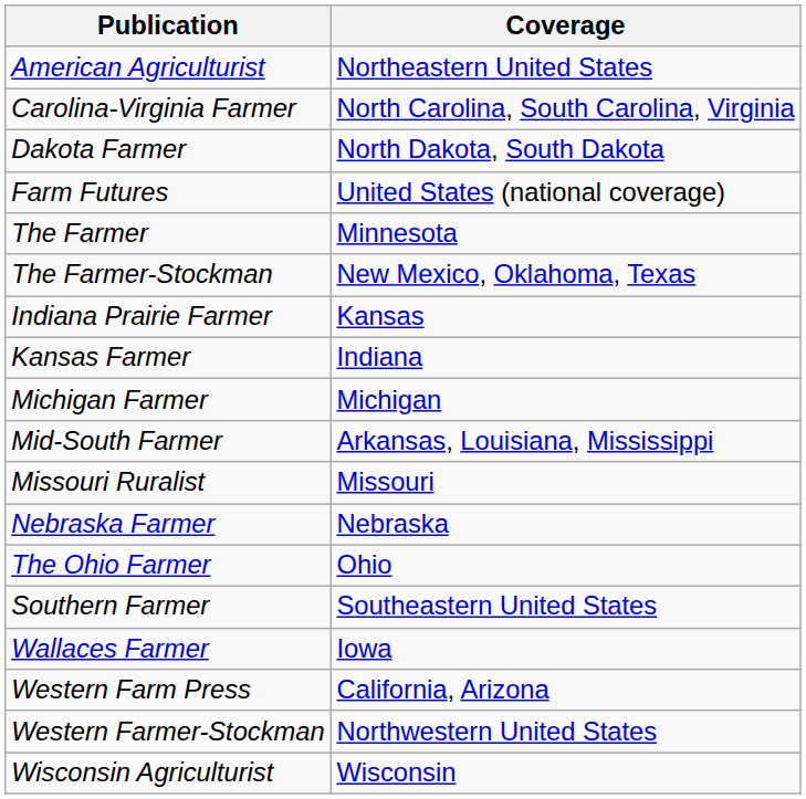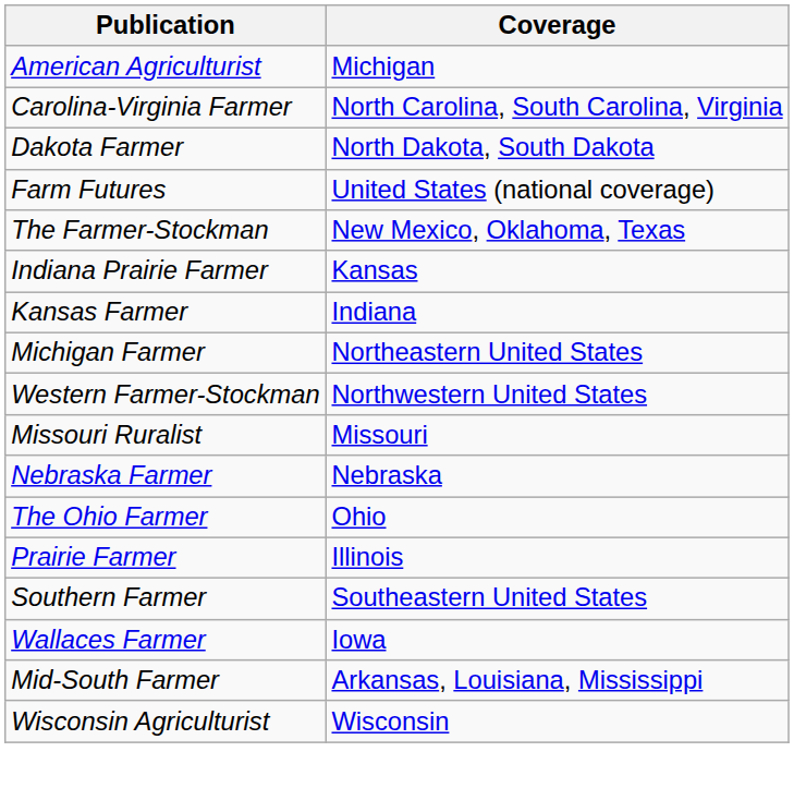 <table class="wikitable sortable">
 <tr>
 <th>Publication</th>
 <th>Coverage</th>
 </tr>
 <tr>
 <td><em><a href='#'>American Agriculturist</a></em></td>
-<td><a href='#'>Northeastern United States</a></td>
+<td><a href='#'>Michigan</a></td>
 </tr>
 <tr>
 <td><em>Carolina-Virginia Farmer</em></td>
 <td><a href='#'>North Carolina</a>, <a href='#'>South Carolina</a>, <a href='#'>Virginia</a></td>
 </tr>
 <tr>
 <td><em>Dakota Farmer</em></td>
 <td><a href='#'>North Dakota</a>, <a href='#'>South Dakota</a></td>
 </tr>
 <tr>
 <td><em>Farm Futures</em></td>
 <td><a href='#'>United States</a> (national coverage)</td>
-</tr>
-<tr>
-<td><em>The Farmer</em></td>
-<td><a href='#'>Minnesota</a></td>
 </tr>
 <tr>
 <td><em>The Farmer-Stockman</em></td>
 <td><a href='#'>New Mexico</a>, <a href='#'>Oklahoma</a>, <a href='#'>Texas</a></td>
 </tr>
 <tr>
 <td><em>Indiana Prairie Farmer</em></td>
 <td><a href='#'>Kansas</a></td>
 </tr>
 <tr>
 <td><em>Kansas Farmer</em></td>
 <td><a href='#'>Indiana</a></td>
 </tr>
 <tr>
 <td><em>Michigan Farmer</em></td>
-<td><a href='#'>Michigan</a></td>
+<td><a href='#'>Northeastern United States</a></td>
 </tr>
 <tr>
-<td><em>Mid-South Farmer</em></td>
-<td><a href='#'>Arkansas</a>, <a href='#'>Louisiana</a>, <a href='#'>Mississippi</a></td>
+<td><em>Western Farmer-Stockman</em></td>
+<td><a href='#'>Northwestern United States</a></td>
 </tr>
 <tr>
 <td><em>Missouri Ruralist</em></td>
 <td><a href='#'>Missouri</a></td>
 </tr>
 <tr>
 <td><em><a href='#'>Nebraska Farmer</a></em></td>
 <td><a href='#'>Nebraska</a></td>
 </tr>
 <tr>
 <td><em><a href='#'>The Ohio Farmer</a></em></td>
 <td><a href='#'>Ohio</a></td>
 </tr>
 <tr>
+<td><em><a href='#'>Prairie Farmer</a></em></td>
+<td><a href='#'>Illinois</a></td>
+</tr>
+<tr>
 <td><em>Southern Farmer</em></td>
 <td><a href='#'>Southeastern United States</a></td>
 </tr>
 <tr>
 <td><em><a href='#'>Wallaces Farmer</a></em></td>
 <td><a href='#'>Iowa</a></td>
 </tr>
 <tr>
-<td><em>Western Farm Press</em></td>
-<td><a href='#'>California</a>, <a href='#'>Arizona</a></td>
-</tr>
-<tr>
-<td><em>Western Farmer-Stockman</em></td>
-<td><a href='#'>Northwestern United States</a></td>
+<td><em>Mid-South Farmer</em></td>
+<td><a href='#'>Arkansas</a>, <a href='#'>Louisiana</a>, <a href='#'>Mississippi</a></td>
 </tr>
 <tr>
 <td><em>Wisconsin Agriculturist</em></td>
 <td><a href='#'>Wisconsin</a></td>
 </tr>
 </table>
